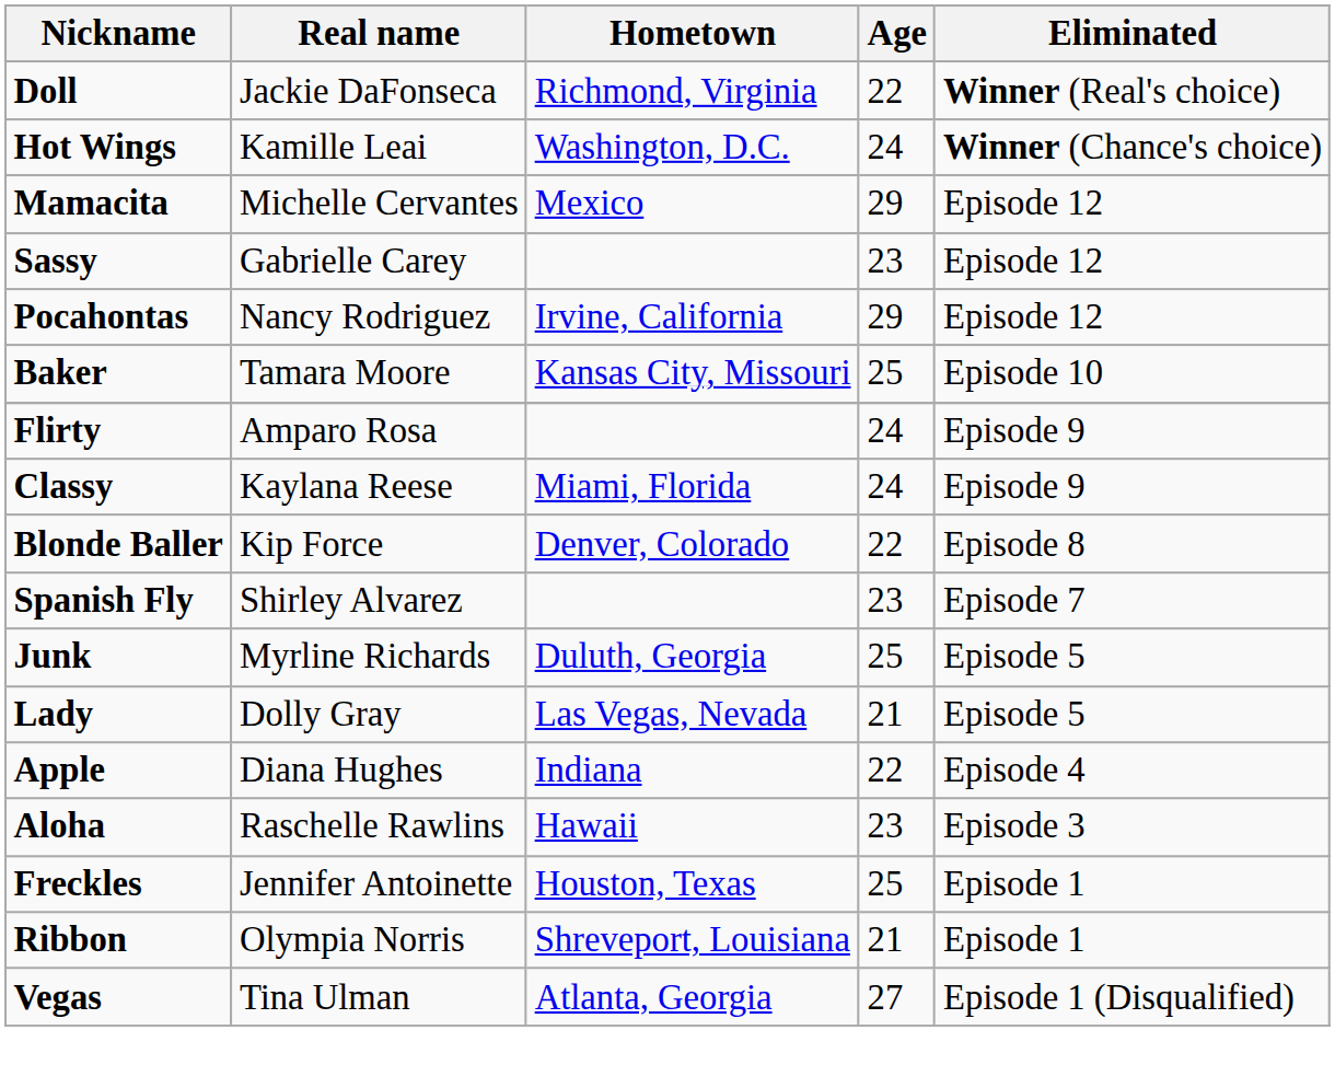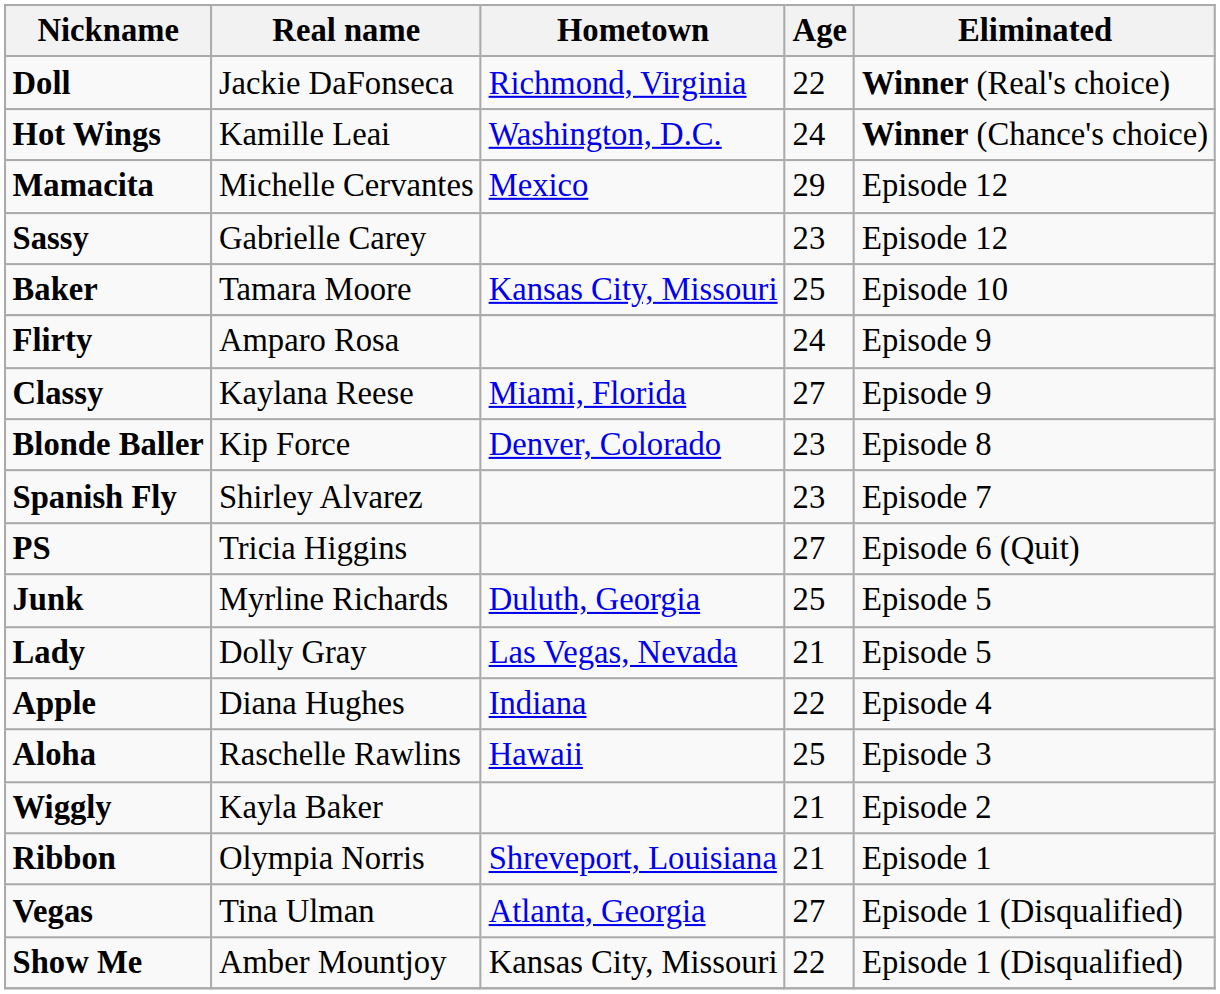 <table class="wikitable sortable">
 <tr>
 <th>Nickname</th>
 <th>Real name</th>
 <th>Hometown</th>
 <th>Age</th>
 <th>Eliminated</th>
 </tr>
 <tr>
 <td><strong>Doll</strong></td>
 <td>Jackie DaFonseca</td>
 <td><a href='#'>Richmond, Virginia</a></td>
 <td>22</td>
 <td><strong>Winner</strong> (Real's choice)</td>
 </tr>
 <tr>
 <td><strong>Hot Wings</strong></td>
 <td>Kamille Leai</td>
 <td><a href='#'>Washington, D.C.</a></td>
 <td>24</td>
 <td><strong>Winner</strong> (Chance's choice)</td>
 </tr>
 <tr>
 <td><strong>Mamacita</strong></td>
 <td>Michelle Cervantes</td>
 <td><a href='#'>Mexico</a></td>
 <td>29</td>
 <td>Episode 12</td>
 </tr>
 <tr>
 <td><strong>Sassy</strong></td>
 <td>Gabrielle Carey</td>
 <td></td>
 <td>23</td>
 <td>Episode 12</td>
 </tr>
 <tr>
-<td><strong>Pocahontas</strong></td>
-<td>Nancy Rodriguez</td>
-<td><a href='#'>Irvine, California</a></td>
-<td>29</td>
-<td>Episode 12</td>
-</tr>
-<tr>
 <td><strong>Baker</strong></td>
 <td>Tamara Moore</td>
 <td><a href='#'>Kansas City, Missouri</a></td>
 <td>25</td>
 <td>Episode 10</td>
 </tr>
 <tr>
 </tr>
 <tr>
 <td><strong>Flirty</strong></td>
 <td>Amparo Rosa</td>
 <td></td>
 <td>24</td>
 <td>Episode 9</td>
 </tr>
 <tr>
 <td><strong>Classy</strong></td>
 <td>Kaylana Reese</td>
 <td><a href='#'>Miami, Florida</a></td>
-<td>24</td>
+<td>27</td>
 <td>Episode 9</td>
 </tr>
 <tr>
 <td><strong>Blonde Baller</strong></td>
 <td>Kip Force</td>
 <td><a href='#'>Denver, Colorado</a></td>
-<td>22</td>
+<td>23</td>
 <td>Episode 8</td>
 </tr>
 <tr>
 <td><strong>Spanish Fly</strong></td>
 <td>Shirley Alvarez</td>
 <td></td>
 <td>23</td>
 <td>Episode 7</td>
+</tr>
+<tr>
+<td><strong>PS</strong></td>
+<td>Tricia Higgins</td>
+<td></td>
+<td>27</td>
+<td>Episode 6 (Quit)</td>
 </tr>
 <tr>
 <td><strong>Junk</strong></td>
 <td>Myrline Richards</td>
 <td><a href='#'>Duluth, Georgia</a></td>
 <td>25</td>
 <td>Episode 5</td>
 </tr>
 <tr>
 <td><strong>Lady</strong></td>
 <td>Dolly Gray</td>
 <td><a href='#'>Las Vegas, Nevada</a></td>
 <td>21</td>
 <td>Episode 5</td>
 </tr>
 <tr>
 <td><strong>Apple</strong></td>
 <td>Diana Hughes</td>
 <td><a href='#'>Indiana</a></td>
 <td>22</td>
 <td>Episode 4</td>
 </tr>
 <tr>
 <td><strong>Aloha</strong></td>
 <td>Raschelle Rawlins</td>
 <td><a href='#'>Hawaii</a></td>
-<td>23</td>
+<td>25</td>
 <td>Episode 3</td>
 </tr>
 <tr>
-<td><strong>Freckles</strong></td>
-<td>Jennifer Antoinette</td>
-<td><a href='#'>Houston, Texas</a></td>
-<td>25</td>
-<td>Episode 1</td>
+<td><strong>Wiggly</strong></td>
+<td>Kayla Baker</td>
+<td></td>
+<td>21</td>
+<td>Episode 2</td>
 </tr>
 <tr>
 <td><strong>Ribbon</strong></td>
 <td>Olympia Norris</td>
 <td><a href='#'>Shreveport, Louisiana</a></td>
 <td>21</td>
 <td>Episode 1</td>
 </tr>
 <tr>
 <td><strong>Vegas</strong></td>
 <td>Tina Ulman</td>
 <td><a href='#'>Atlanta, Georgia</a></td>
 <td>27</td>
 <td>Episode 1 (Disqualified)</td>
 </tr>
 <tr>
+<td><strong>Show Me</strong></td>
+<td>Amber Mountjoy</td>
+<td>Kansas City, Missouri</td>
+<td>22</td>
+<td>Episode 1 (Disqualified)</td>
+</tr>
+<tr>
 </tr>
 </table>
